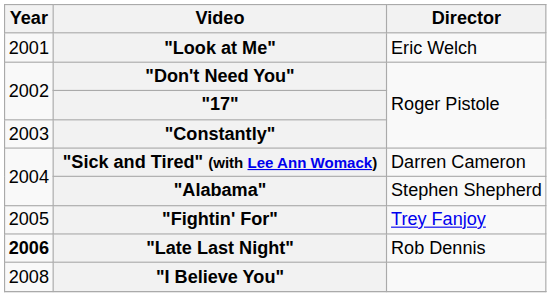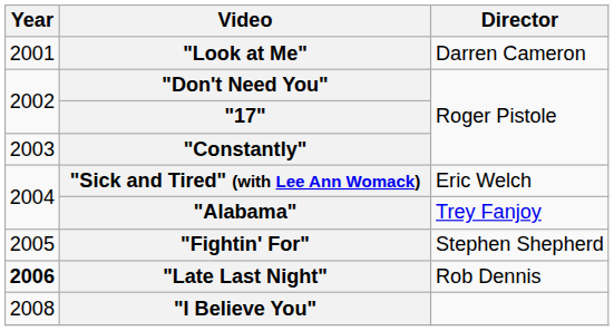 <table class="wikitable plainrowheaders">
 <tr>
 <th>Year</th>
 <th style="width:18em;">Video</th>
 <th>Director</th>
 </tr>
 <tr>
 <td>2001</td>
 <th scope="row">"Look at Me"</th>
-<td>Eric Welch</td>
+<td>Darren Cameron</td>
 </tr>
 <tr>
 <td rowspan="2">2002</td>
 <th scope="row">"Don't Need You"</th>
 <td rowspan="3">Roger Pistole</td>
 </tr>
 <tr>
 <th scope="row">"17"</th>
 </tr>
 <tr>
 <td>2003</td>
 <th scope="row">"Constantly"</th>
 </tr>
 <tr>
 <td rowspan="2">2004</td>
 <th scope="row">"Sick and Tired" <small>(with <a href='#'>Lee Ann Womack</a>)</small></th>
-<td>Darren Cameron</td>
+<td>Eric Welch</td>
 </tr>
 <tr>
 <th scope="row">"Alabama"</th>
-<td>Stephen Shepherd</td>
+<td><a href='#'>Trey Fanjoy</a></td>
 </tr>
 <tr>
 <td>2005</td>
 <th scope="row">"Fightin' For"</th>
-<td><a href='#'>Trey Fanjoy</a></td>
+<td>Stephen Shepherd</td>
 </tr>
 <tr>
 <td><strong>2006</strong></td>
 <th scope="row">"Late Last Night"</th>
 <td>Rob Dennis</td>
 </tr>
 <tr>
 <td>2008</td>
 <th scope="row">"I Believe You"</th>
 <td></td>
 </tr>
 <tr>
 </tr>
 </table>
